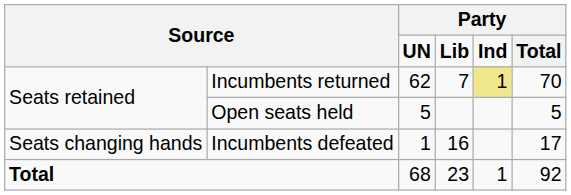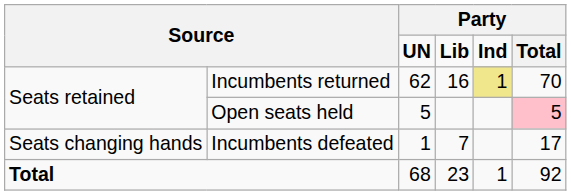 <table class="wikitable" style="text-align:right;">
 <tr>
 <th colspan="2" rowspan="2">Source</th>
 <th colspan="4">Party</th>
 </tr>
 <tr>
 <td><strong>UN</strong></td>
 <td><strong>Lib</strong></td>
 <td><strong>Ind</strong></td>
 <th>Total</th>
 </tr>
 <tr>
 <td rowspan="2" style="text-align:left;">Seats retained</td>
 <td style="text-align:left;">Incumbents returned</td>
 <td>62</td>
-<td>7</td>
+<td>16</td>
 <td style="background: khaki;">1</td>
 <td>70</td>
 </tr>
 <tr>
 <td style="text-align:left;">Open seats held</td>
 <td>5</td>
 <td></td>
 <td></td>
-<td>5</td>
+<td style="background: pink;">5</td>
 </tr>
 <tr>
 <td style="text-align:left;">Seats changing hands</td>
 <td style="text-align:left;">Incumbents defeated</td>
 <td>1</td>
-<td>16</td>
+<td>7</td>
 <td></td>
 <td>17</td>
 </tr>
 <tr>
 <td colspan="2" style="text-align:left;"><strong>Total</strong></td>
 <td>68</td>
 <td>23</td>
 <td>1</td>
 <td>92</td>
 </tr>
 </table>
